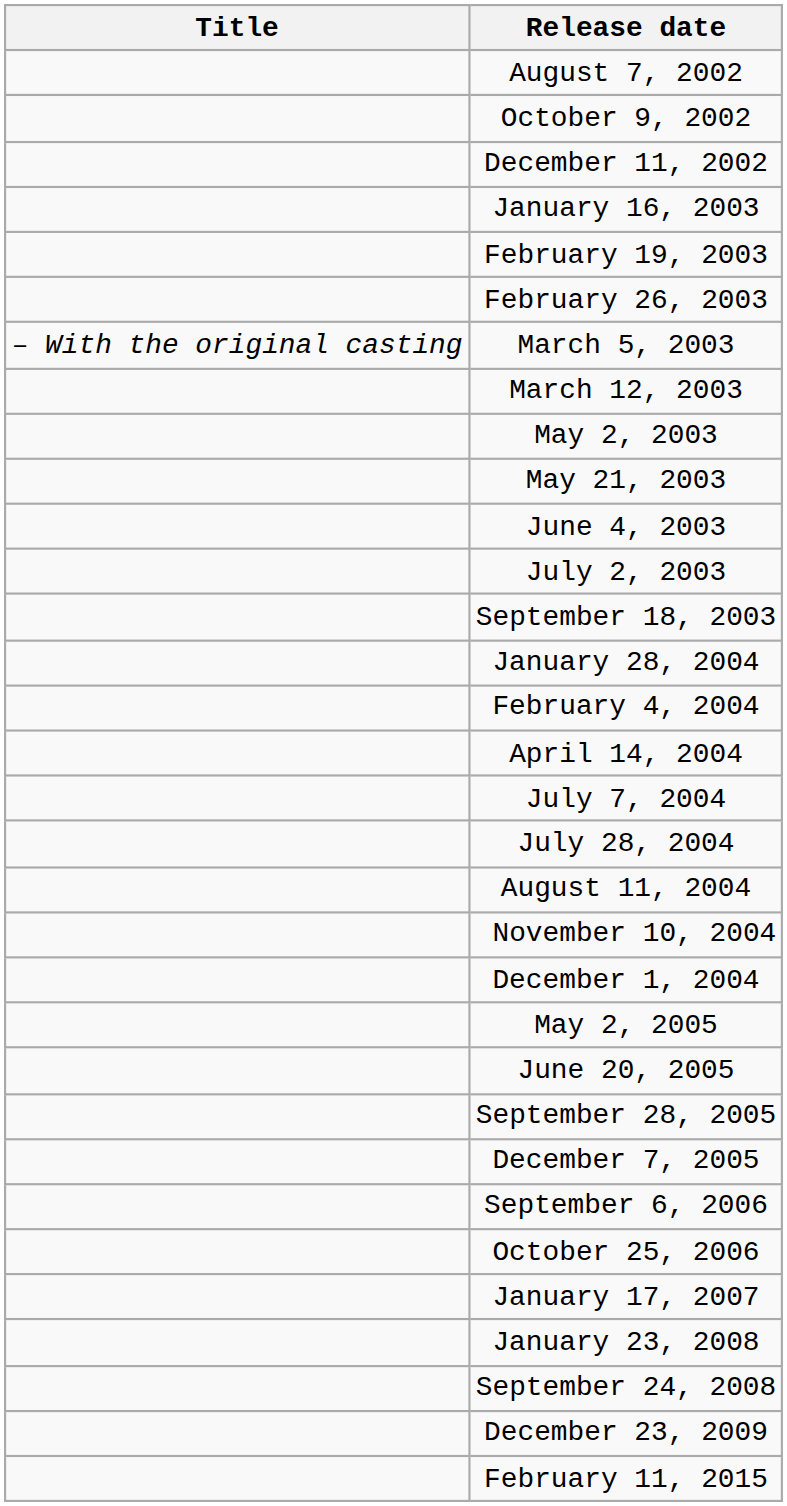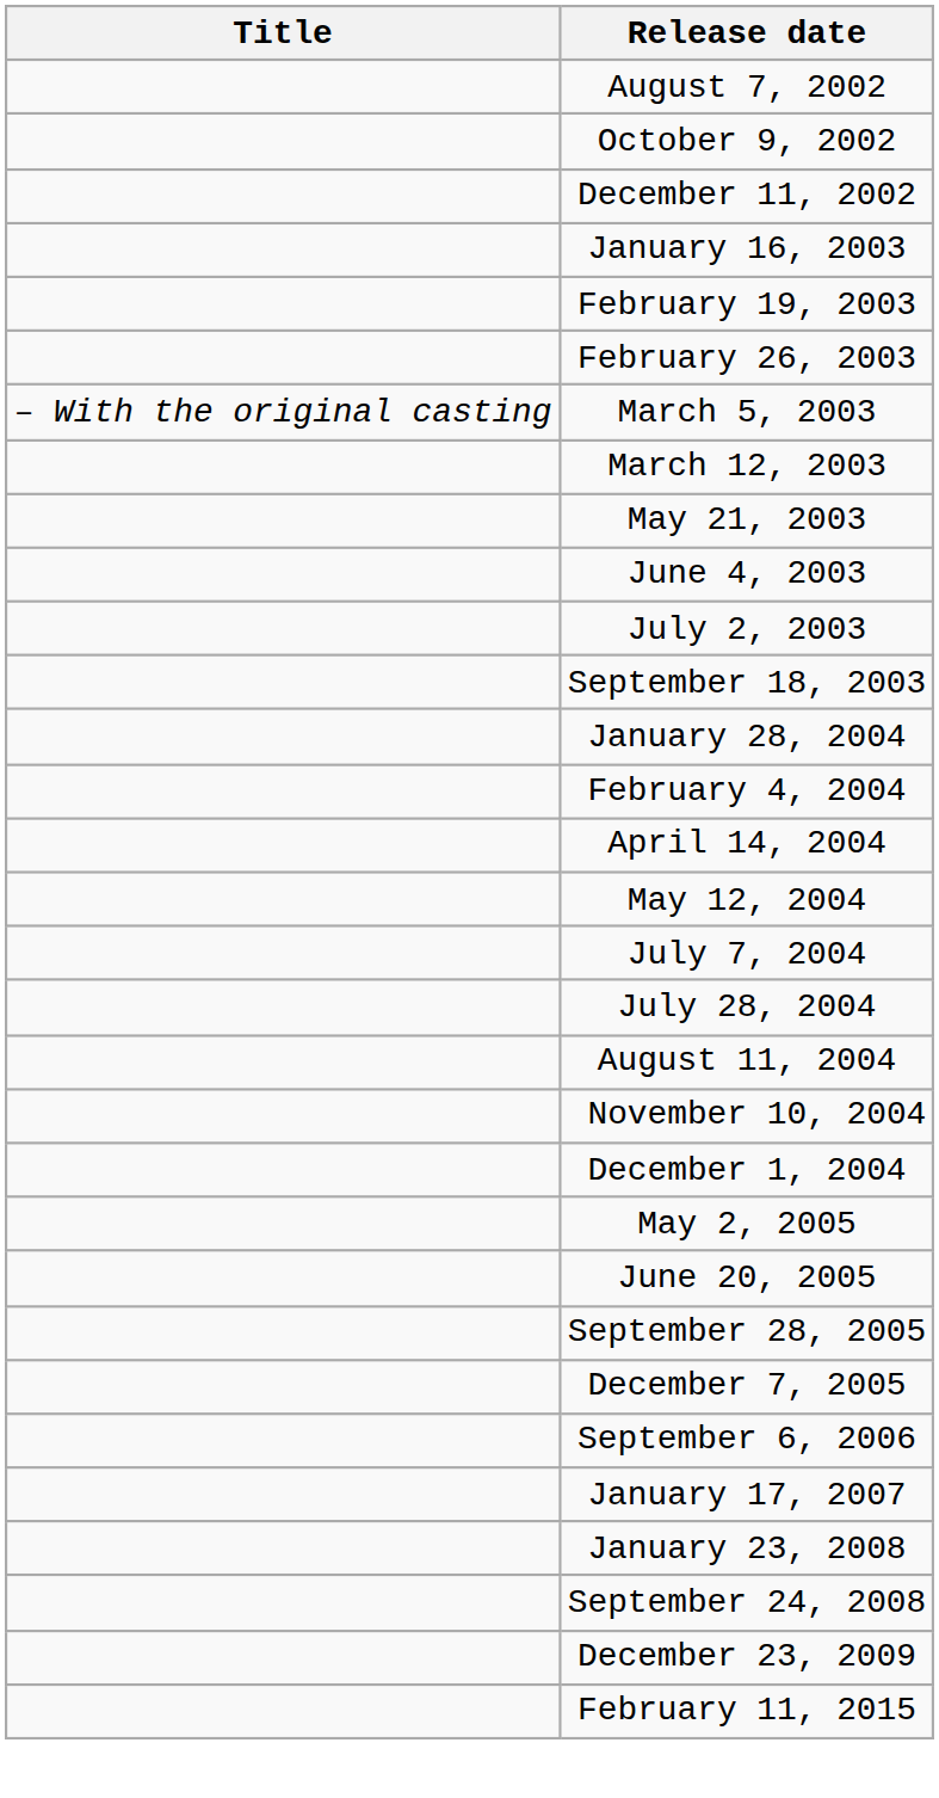 <table class="wikitable" style="text-align:center">
 <tr>
 <th>Title</th>
 <th>Release date</th>
 </tr>
 <tr>
 <td></td>
 <td>August 7, 2002</td>
 </tr>
 <tr>
 <td></td>
 <td>October 9, 2002</td>
 </tr>
 <tr>
 <td></td>
 <td>December 11, 2002</td>
 </tr>
 <tr>
 <td></td>
 <td>January 16, 2003</td>
 </tr>
 <tr>
 <td></td>
 <td>February 19, 2003</td>
 </tr>
 <tr>
 <td></td>
 <td>February 26, 2003</td>
 </tr>
 <tr>
 <td> – <em>With the original casting</em></td>
 <td>March 5, 2003</td>
 </tr>
 <tr>
 <td></td>
 <td>March 12, 2003</td>
 </tr>
 <tr>
 <td></td>
-<td>May 2, 2003</td>
-</tr>
-<tr>
-<td></td>
 <td>May 21, 2003</td>
 </tr>
 <tr>
 <td></td>
 <td>June 4, 2003</td>
 </tr>
 <tr>
 <td></td>
 <td>July 2, 2003</td>
 </tr>
 <tr>
 <td></td>
 <td>September 18, 2003</td>
 </tr>
 <tr>
 <td></td>
 <td>January 28, 2004</td>
 </tr>
 <tr>
 <td></td>
 <td>February 4, 2004</td>
 </tr>
 <tr>
 <td></td>
 <td>April 14, 2004</td>
+</tr>
+<tr>
+<td></td>
+<td>May 12, 2004</td>
 </tr>
 <tr>
 <td></td>
 <td>July 7, 2004</td>
 </tr>
 <tr>
 <td></td>
 <td>July 28, 2004</td>
 </tr>
 <tr>
 <td></td>
 <td>August 11, 2004</td>
 </tr>
 <tr>
 <td></td>
 <td align="right">November 10, 2004</td>
 </tr>
 <tr>
 <td></td>
 <td>December 1, 2004</td>
 </tr>
 <tr>
 <td></td>
 <td>May 2, 2005</td>
 </tr>
 <tr>
 <td></td>
 <td>June 20, 2005</td>
 </tr>
 <tr>
 <td></td>
 <td>September 28, 2005</td>
 </tr>
 <tr>
 <td></td>
 <td>December 7, 2005</td>
 </tr>
 <tr>
 <td></td>
 <td>September 6, 2006</td>
 </tr>
 <tr>
 <td></td>
-<td>October 25, 2006</td>
-</tr>
-<tr>
-<td></td>
 <td>January 17, 2007</td>
 </tr>
 <tr>
 <td></td>
 <td>January 23, 2008</td>
 </tr>
 <tr>
 <td></td>
 <td>September 24, 2008</td>
 </tr>
 <tr>
 <td></td>
 <td>December 23, 2009</td>
 </tr>
 <tr>
 <td></td>
 <td>February 11, 2015</td>
 </tr>
 </table>
